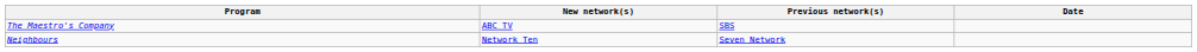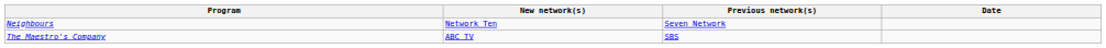 <table class="wikitable sortable"  style="width:100%; font-size:87%;">
 <tr style="background:#efefef;">
 <th style="width:40%;">Program</th>
 <th style="width:20%;">New network(s)</th>
 <th style="width:20%;">Previous network(s)</th>
 <th style="width:20%;">Date</th>
 </tr>
 <tr>
+<td><em><a href='#'>Neighbours</a></em></td>
+<td><a href='#'>Network Ten</a></td>
+<td><a href='#'>Seven Network</a></td>
+<td></td>
+</tr>
+<tr>
 <td><em><a href='#'>The Maestro's Company</a></em></td>
 <td><a href='#'>ABC TV</a></td>
 <td><a href='#'>SBS</a></td>
 <td></td>
 </tr>
-<tr>
-<td><em><a href='#'>Neighbours</a></em></td>
-<td><a href='#'>Network Ten</a></td>
-<td><a href='#'>Seven Network</a></td>
-<td></td>
-</tr>
 </table>
